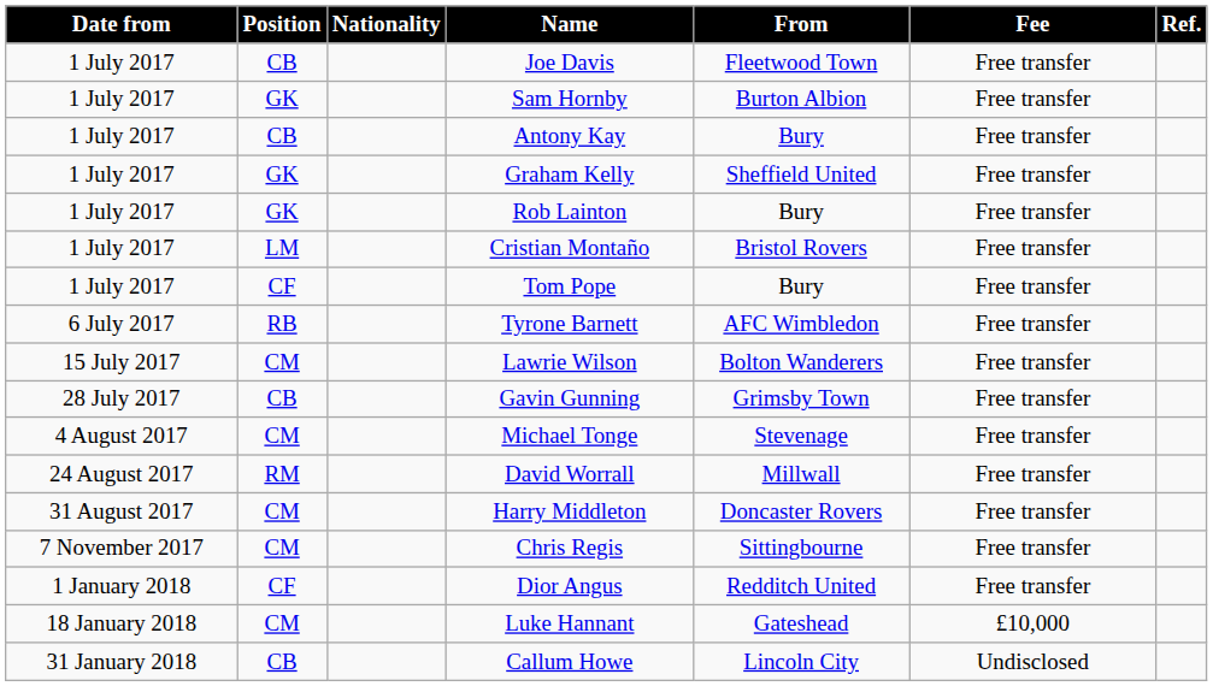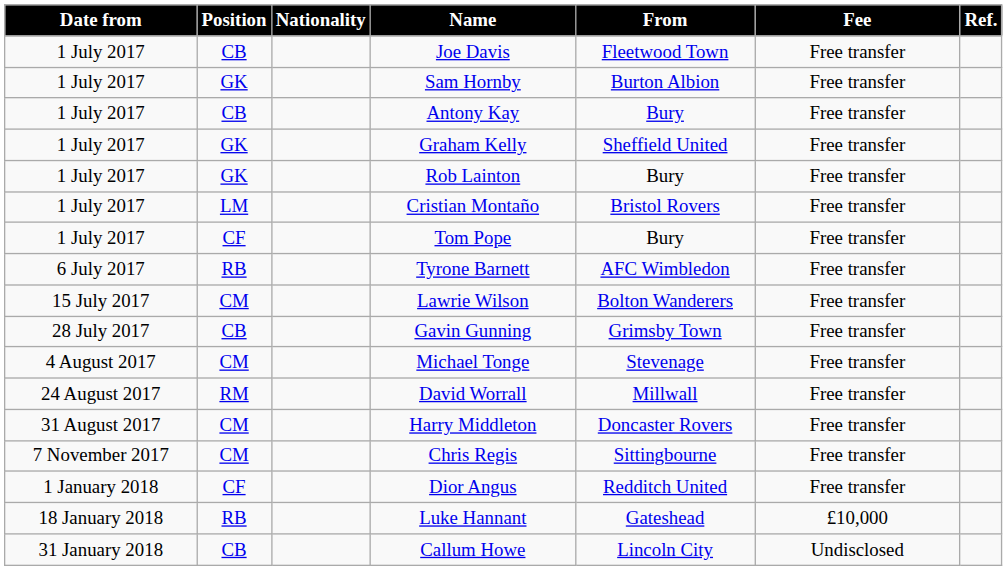 <table class="wikitable" style="text-align:center; font-size:90%; ">
 <tr>
 <th style="background:#000000; color:#FFFFFF; width:140px;">Date from</th>
 <th style="background:#000000; color:#FFFFFF; width:50px;">Position</th>
 <th style="background:#000000; color:#FFFFFF; width:50px;">Nationality</th>
 <th style="background:#000000; color:#FFFFFF; width:150px;">Name</th>
 <th style="background:#000000; color:#FFFFFF; width:130px;">From</th>
 <th style="background:#000000; color:#FFFFFF; width:150px;">Fee</th>
 <th style="background:#000000; color:#FFFFFF; width:25px;">Ref.</th>
 </tr>
 <tr>
 <td>1 July 2017</td>
 <td><a href='#'>CB</a></td>
 <td></td>
 <td><a href='#'>Joe Davis</a></td>
 <td><a href='#'>Fleetwood Town</a></td>
 <td>Free transfer</td>
 <td></td>
 </tr>
 <tr>
 <td>1 July 2017</td>
 <td><a href='#'>GK</a></td>
 <td></td>
 <td><a href='#'>Sam Hornby</a></td>
 <td><a href='#'>Burton Albion</a></td>
 <td>Free transfer</td>
 <td></td>
 </tr>
 <tr>
 <td>1 July 2017</td>
 <td><a href='#'>CB</a></td>
 <td></td>
 <td><a href='#'>Antony Kay</a></td>
 <td><a href='#'>Bury</a></td>
 <td>Free transfer</td>
 <td></td>
 </tr>
 <tr>
 <td>1 July 2017</td>
 <td><a href='#'>GK</a></td>
 <td></td>
 <td><a href='#'>Graham Kelly</a></td>
 <td><a href='#'>Sheffield United</a></td>
 <td>Free transfer</td>
 <td></td>
 </tr>
 <tr>
 <td>1 July 2017</td>
 <td><a href='#'>GK</a></td>
 <td></td>
 <td><a href='#'>Rob Lainton</a></td>
 <td>Bury</td>
 <td>Free transfer</td>
 <td></td>
 </tr>
 <tr>
 <td>1 July 2017</td>
 <td><a href='#'>LM</a></td>
 <td></td>
 <td><a href='#'>Cristian Montaño</a></td>
 <td><a href='#'>Bristol Rovers</a></td>
 <td>Free transfer</td>
 <td></td>
 </tr>
 <tr>
 <td>1 July 2017</td>
 <td><a href='#'>CF</a></td>
 <td></td>
 <td><a href='#'>Tom Pope</a></td>
 <td>Bury</td>
 <td>Free transfer</td>
 <td></td>
 </tr>
 <tr>
 <td>6 July 2017</td>
 <td><a href='#'>RB</a></td>
 <td></td>
 <td><a href='#'>Tyrone Barnett</a></td>
 <td><a href='#'>AFC Wimbledon</a></td>
 <td>Free transfer</td>
 <td></td>
 </tr>
 <tr>
 <td>15 July 2017</td>
 <td><a href='#'>CM</a></td>
 <td></td>
 <td><a href='#'>Lawrie Wilson</a></td>
 <td><a href='#'>Bolton Wanderers</a></td>
 <td>Free transfer</td>
 <td></td>
 </tr>
 <tr>
 <td>28 July 2017</td>
 <td><a href='#'>CB</a></td>
 <td></td>
 <td><a href='#'>Gavin Gunning</a></td>
 <td><a href='#'>Grimsby Town</a></td>
 <td>Free transfer</td>
 <td></td>
 </tr>
 <tr>
 <td>4 August 2017</td>
 <td><a href='#'>CM</a></td>
 <td></td>
 <td><a href='#'>Michael Tonge</a></td>
 <td><a href='#'>Stevenage</a></td>
 <td>Free transfer</td>
 <td></td>
 </tr>
 <tr>
 <td>24 August 2017</td>
 <td><a href='#'>RM</a></td>
 <td></td>
 <td><a href='#'>David Worrall</a></td>
 <td><a href='#'>Millwall</a></td>
 <td>Free transfer</td>
 <td></td>
 </tr>
 <tr>
 <td>31 August 2017</td>
 <td><a href='#'>CM</a></td>
 <td></td>
 <td><a href='#'>Harry Middleton</a></td>
 <td><a href='#'>Doncaster Rovers</a></td>
 <td>Free transfer</td>
 <td></td>
 </tr>
 <tr>
 <td>7 November 2017</td>
 <td><a href='#'>CM</a></td>
 <td></td>
 <td><a href='#'>Chris Regis</a></td>
 <td><a href='#'>Sittingbourne</a></td>
 <td>Free transfer</td>
 <td></td>
 </tr>
 <tr>
 <td>1 January 2018</td>
 <td><a href='#'>CF</a></td>
 <td></td>
 <td><a href='#'>Dior Angus</a></td>
 <td><a href='#'>Redditch United</a></td>
 <td>Free transfer</td>
 <td></td>
 </tr>
 <tr>
 <td>18 January 2018</td>
-<td><a href='#'>CM</a></td>
+<td><a href='#'>RB</a></td>
 <td></td>
 <td><a href='#'>Luke Hannant</a></td>
 <td><a href='#'>Gateshead</a></td>
 <td>£10,000</td>
 <td></td>
 </tr>
 <tr>
 <td>31 January 2018</td>
 <td><a href='#'>CB</a></td>
 <td></td>
 <td><a href='#'>Callum Howe</a></td>
 <td><a href='#'>Lincoln City</a></td>
 <td>Undisclosed</td>
 <td></td>
 </tr>
 </table>
